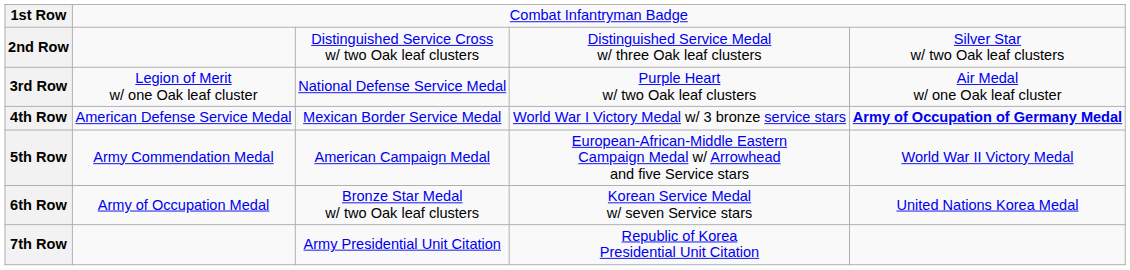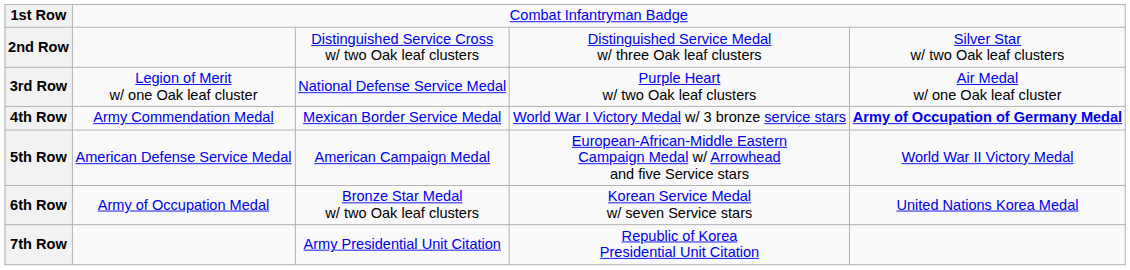 <table class="wikitable" style="margin:1em auto; text-align:center;">
 <tr>
 <th>1st Row</th>
 <td colspan="4"><a href='#'>Combat Infantryman Badge</a></td>
 </tr>
 <tr>
 <th>2nd Row</th>
 <td style="text-align:center;"></td>
 <td style="text-align:center;"><a href='#'>Distinguished Service Cross</a><br>w/ two Oak leaf clusters</td>
 <td style="text-align:center;"><a href='#'>Distinguished Service Medal</a><br>w/ three Oak leaf clusters</td>
 <td style="text-align:center;"><a href='#'>Silver Star</a><br>w/ two Oak leaf clusters</td>
 </tr>
 <tr>
 <th>3rd Row</th>
 <td style="text-align:center;"><a href='#'>Legion of Merit</a><br>w/ one Oak leaf cluster</td>
 <td style="text-align:center;"><a href='#'>National Defense Service Medal</a></td>
 <td style="text-align:center;"><a href='#'>Purple Heart</a><br>w/ two Oak leaf clusters</td>
 <td style="text-align:center;"><a href='#'>Air Medal</a><br>w/ one Oak leaf cluster</td>
 </tr>
 <tr>
 <th>4th Row</th>
-<td style="text-align:center;"><a href='#'>American Defense Service Medal</a></td>
+<td style="text-align:center;"><a href='#'>Army Commendation Medal</a></td>
 <td style="text-align:center;"><a href='#'>Mexican Border Service Medal</a></td>
 <td style="text-align:center;"><a href='#'>World War I Victory Medal</a> w/ 3 bronze <a href='#'>service stars</a></td>
 <td style="text-align:center;"><strong><a href='#'>Army of Occupation of Germany Medal</a></strong></td>
 </tr>
 <tr>
 <th>5th Row</th>
-<td style="text-align:center;"><a href='#'>Army Commendation Medal</a></td>
+<td style="text-align:center;"><a href='#'>American Defense Service Medal</a></td>
 <td style="text-align:center;"><a href='#'>American Campaign Medal</a></td>
 <td style="text-align:center;"><a href='#'>European-African-Middle Eastern<br>Campaign Medal</a> w/ <a href='#'>Arrowhead</a><br>and five Service stars</td>
 <td style="text-align:center;"><a href='#'>World War II Victory Medal</a></td>
 </tr>
 <tr>
 <th>6th Row</th>
 <td style="text-align:center;"><a href='#'>Army of Occupation Medal</a></td>
 <td style="text-align:center;"><a href='#'>Bronze Star Medal</a><br>w/ two Oak leaf clusters</td>
 <td style="text-align:center;"><a href='#'>Korean Service Medal</a><br>w/ seven Service stars</td>
 <td style="text-align:center;"><a href='#'>United Nations Korea Medal</a></td>
 </tr>
 <tr>
 <th>7th Row</th>
 <td style="text-align:center;"></td>
 <td style="text-align:center;"><a href='#'>Army Presidential Unit Citation</a></td>
 <td style="text-align:center;"><a href='#'>Republic of Korea <br>Presidential Unit Citation</a></td>
 <td style="text-align:center;"></td>
 </tr>
 </table>
